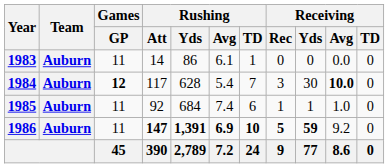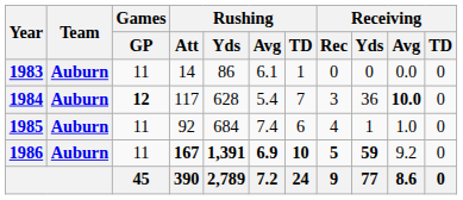 <table class="wikitable" style="text-align:center;">
 <tr>
 <th rowspan="2">Year</th>
 <th rowspan="2">Team</th>
 <th colspan="1">Games</th>
 <th colspan="4">Rushing</th>
 <th colspan="4">Receiving</th>
 </tr>
 <tr>
 <th>GP</th>
 <th>Att</th>
 <th>Yds</th>
 <th>Avg</th>
 <th>TD</th>
 <th>Rec</th>
 <th>Yds</th>
 <th>Avg</th>
 <th>TD</th>
 </tr>
 <tr>
 <th><a href='#'>1983</a></th>
 <th><a href='#'>Auburn</a></th>
 <td>11</td>
 <td>14</td>
 <td>86</td>
 <td>6.1</td>
 <td>1</td>
 <td>0</td>
 <td>0</td>
 <td>0.0</td>
 <td>0</td>
 </tr>
 <tr>
 <th><a href='#'>1984</a></th>
 <th><a href='#'>Auburn</a></th>
 <td><strong>12</strong></td>
 <td>117</td>
 <td>628</td>
 <td>5.4</td>
 <td>7</td>
 <td>3</td>
-<td>30</td>
+<td>36</td>
 <td><strong>10.0</strong></td>
 <td>0</td>
 </tr>
 <tr>
 <th><a href='#'>1985</a></th>
 <th><a href='#'>Auburn</a></th>
 <td>11</td>
 <td>92</td>
 <td>684</td>
 <td>7.4</td>
 <td>6</td>
-<td>1</td>
+<td>4</td>
 <td>1</td>
 <td>1.0</td>
 <td>0</td>
 </tr>
 <tr>
 <th><a href='#'>1986</a></th>
 <th><a href='#'>Auburn</a></th>
 <td>11</td>
-<td><strong>147</strong></td>
+<td><strong>167</strong></td>
 <td><strong>1,391</strong></td>
 <td><strong>6.9</strong></td>
 <td><strong>10</strong></td>
 <td><strong>5</strong></td>
 <td><strong>59</strong></td>
 <td>9.2</td>
 <td>0</td>
 </tr>
 <tr>
 <th colspan="2"></th>
 <th>45</th>
 <th>390</th>
 <th>2,789</th>
 <th>7.2</th>
 <th>24</th>
 <th>9</th>
 <th>77</th>
 <th>8.6</th>
 <th>0</th>
 </tr>
 </table>
